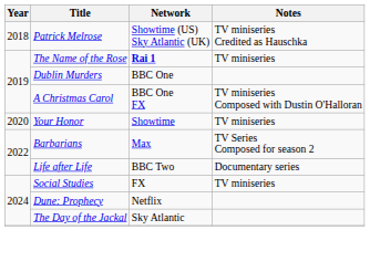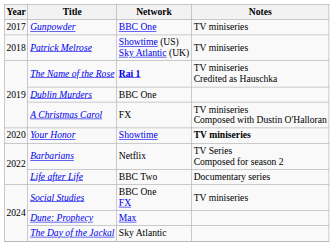 <table class="wikitable">
 <tr>
 <th>Year</th>
 <th>Title</th>
 <th>Network</th>
 <th>Notes</th>
 </tr>
 <tr>
+<td>2017</td>
+<td><em><a href='#'>Gunpowder</a></em></td>
+<td><a href='#'>BBC One</a></td>
+<td>TV miniseries</td>
+</tr>
+<tr>
 <td>2018</td>
 <td><em><a href='#'>Patrick Melrose</a></em></td>
 <td><a href='#'>Showtime</a> (US)<br><a href='#'>Sky Atlantic</a> (UK)</td>
-<td>TV miniseries<br>Credited as Hauschka</td>
+<td>TV miniseries</td>
 </tr>
 <tr>
 <td rowspan=3>2019</td>
 <td><em><a href='#'>The Name of the Rose</a></em></td>
 <td><strong><a href='#'>Rai 1</a></strong></td>
-<td>TV miniseries</td>
+<td>TV miniseries<br>Credited as Hauschka</td>
 </tr>
 <tr>
 <td><em><a href='#'>Dublin Murders</a></em></td>
 <td>BBC One</td>
 <td></td>
 </tr>
 <tr>
 <td><em><a href='#'>A Christmas Carol</a></em></td>
-<td>BBC One<br><a href='#'>FX</a></td>
+<td>FX</td>
 <td>TV miniseries<br>Composed with Dustin O'Halloran</td>
 </tr>
 <tr>
 <td>2020</td>
 <td><em><a href='#'>Your Honor</a></em></td>
 <td><a href='#'>Showtime</a></td>
-<td>TV miniseries</td>
+<td><strong>TV miniseries</strong></td>
 </tr>
 <tr>
 <td rowspan=2>2022</td>
 <td><em><a href='#'>Barbarians</a></em></td>
-<td><a href='#'>Max</a></td>
+<td>Netflix</td>
 <td>TV Series<br>Composed for season 2</td>
 </tr>
 <tr>
 <td><em><a href='#'>Life after Life</a></em></td>
 <td>BBC Two</td>
 <td>Documentary series</td>
 </tr>
 <tr>
 <td rowspan=3>2024</td>
 <td><em><a href='#'>Social Studies</a></em></td>
-<td>FX</td>
+<td>BBC One<br><a href='#'>FX</a></td>
 <td>TV miniseries</td>
 </tr>
 <tr>
 <td><em><a href='#'>Dune: Prophecy</a></em></td>
-<td>Netflix</td>
+<td><a href='#'>Max</a></td>
 <td></td>
 </tr>
 <tr>
 <td><em><a href='#'>The Day of the Jackal</a></em></td>
 <td>Sky Atlantic</td>
 <td></td>
 </tr>
 <tr>
 </tr>
 </table>
